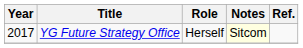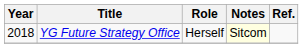 <table class="wikitable sortable" border="1">
 <tr>
 <th>Year</th>
 <th>Title</th>
 <th>Role</th>
 <th>Notes</th>
 <th>Ref.</th>
 </tr>
 <tr>
-<td>2017</td>
+<td>2018</td>
 <td><em><a href='#'>YG Future Strategy Office</a></em></td>
 <td>Herself</td>
 <td style="background: lightyellow;">Sitcom</td>
 <td></td>
 </tr>
 <tr>
 </tr>
 </table>
